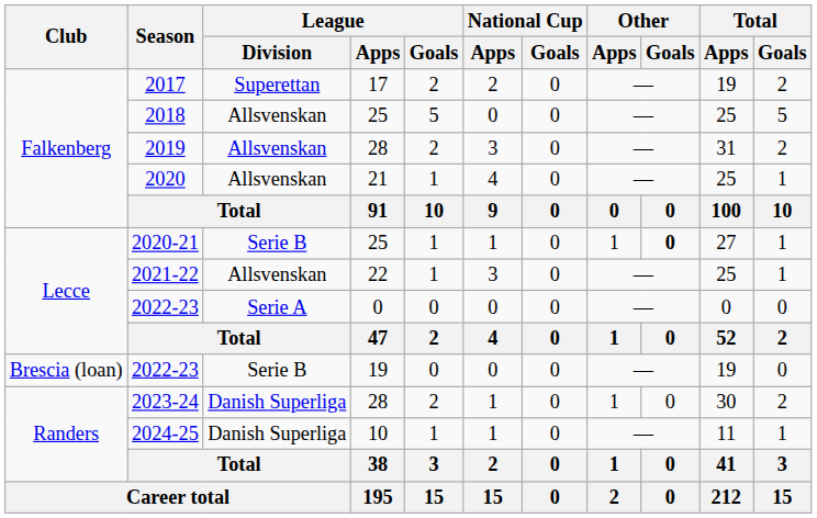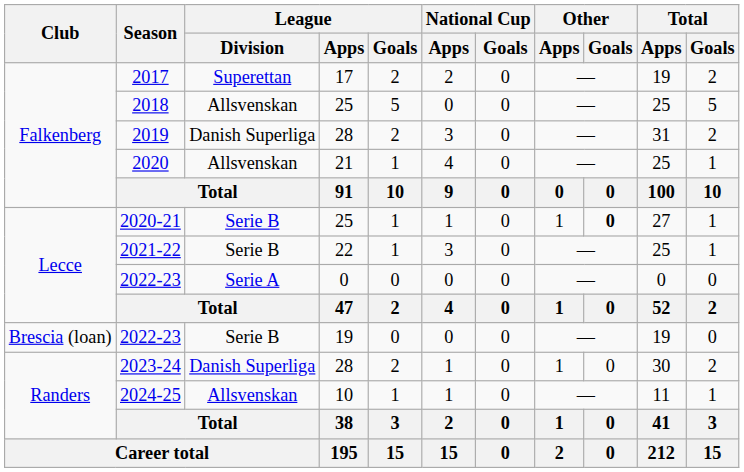 <table class="wikitable" style="text-align:center">
 <tr>
 <th rowspan="2">Club</th>
 <th rowspan="2">Season</th>
 <th colspan="3">League</th>
 <th colspan="2">National Cup</th>
 <th colspan="2">Other</th>
 <th colspan="2">Total</th>
 </tr>
 <tr>
 <th>Division</th>
 <th>Apps</th>
 <th>Goals</th>
 <th>Apps</th>
 <th>Goals</th>
 <th>Apps</th>
 <th>Goals</th>
 <th>Apps</th>
 <th>Goals</th>
 </tr>
 <tr>
 <td rowspan="5"><a href='#'>Falkenberg</a></td>
 <td><a href='#'>2017</a></td>
 <td><a href='#'>Superettan</a></td>
 <td>17</td>
 <td>2</td>
 <td>2</td>
 <td>0</td>
 <td colspan="2">—</td>
 <td>19</td>
 <td>2</td>
 </tr>
 <tr>
 <td><a href='#'>2018</a></td>
 <td>Allsvenskan</td>
 <td>25</td>
 <td>5</td>
 <td>0</td>
 <td>0</td>
 <td colspan="2">—</td>
 <td>25</td>
 <td>5</td>
 </tr>
 <tr>
 <td><a href='#'>2019</a></td>
-<td><a href='#'>Allsvenskan</a></td>
+<td>Danish Superliga</td>
 <td>28</td>
 <td>2</td>
 <td>3</td>
 <td>0</td>
 <td colspan="2">—</td>
 <td>31</td>
 <td>2</td>
 </tr>
 <tr>
 <td><a href='#'>2020</a></td>
 <td>Allsvenskan</td>
 <td>21</td>
 <td>1</td>
 <td>4</td>
 <td>0</td>
 <td colspan="2">—</td>
 <td>25</td>
 <td>1</td>
 </tr>
 <tr>
 <th colspan="2">Total</th>
 <th>91</th>
 <th>10</th>
 <th>9</th>
 <th>0</th>
 <th>0</th>
 <th>0</th>
 <th>100</th>
 <th>10</th>
 </tr>
 <tr>
 <td rowspan="4"><a href='#'>Lecce</a></td>
 <td><a href='#'>2020-21</a></td>
 <td><a href='#'>Serie B</a></td>
 <td>25</td>
 <td>1</td>
 <td>1</td>
 <td>0</td>
 <td>1</td>
 <td><strong>0</strong></td>
 <td>27</td>
 <td>1</td>
 </tr>
 <tr>
 <td><a href='#'>2021-22</a></td>
-<td>Allsvenskan</td>
+<td>Serie B</td>
 <td>22</td>
 <td>1</td>
 <td>3</td>
 <td>0</td>
 <td colspan="2">—</td>
 <td>25</td>
 <td>1</td>
 </tr>
 <tr>
 <td><a href='#'>2022-23</a></td>
 <td><a href='#'>Serie A</a></td>
 <td>0</td>
 <td>0</td>
 <td>0</td>
 <td>0</td>
 <td colspan="2">—</td>
 <td>0</td>
 <td>0</td>
 </tr>
 <tr>
 <th colspan="2">Total</th>
 <th>47</th>
 <th>2</th>
 <th>4</th>
 <th>0</th>
 <th>1</th>
 <th>0</th>
 <th>52</th>
 <th>2</th>
 </tr>
 <tr>
 <td><a href='#'>Brescia</a> (loan)</td>
 <td><a href='#'>2022-23</a></td>
 <td>Serie B</td>
 <td>19</td>
 <td>0</td>
 <td>0</td>
 <td>0</td>
 <td colspan="2">—</td>
 <td>19</td>
 <td>0</td>
 </tr>
 <tr>
 <td rowspan="3"><a href='#'>Randers</a></td>
 <td><a href='#'>2023-24</a></td>
 <td><a href='#'>Danish Superliga</a></td>
 <td>28</td>
 <td>2</td>
 <td>1</td>
 <td>0</td>
 <td>1</td>
 <td>0</td>
 <td>30</td>
 <td>2</td>
 </tr>
 <tr>
 <td><a href='#'>2024-25</a></td>
-<td>Danish Superliga</td>
+<td><a href='#'>Allsvenskan</a></td>
 <td>10</td>
 <td>1</td>
 <td>1</td>
 <td>0</td>
 <td colspan="2">—</td>
 <td>11</td>
 <td>1</td>
 </tr>
 <tr>
 <th colspan="2">Total</th>
 <th>38</th>
 <th>3</th>
 <th>2</th>
 <th>0</th>
 <th>1</th>
 <th>0</th>
 <th>41</th>
 <th>3</th>
 </tr>
 <tr>
 <th colspan="3">Career total</th>
 <th>195</th>
 <th>15</th>
 <th>15</th>
 <th>0</th>
 <th>2</th>
 <th>0</th>
 <th>212</th>
 <th>15</th>
 </tr>
 </table>
